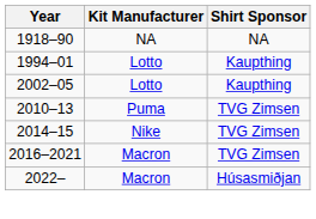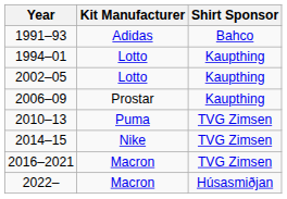 <table class="wikitable" style="text-align: center;">
 <tr>
 <th>Year</th>
 <th>Kit Manufacturer</th>
 <th>Shirt Sponsor</th>
 </tr>
 <tr>
-<td>1918–90</td>
-<td>NA</td>
-<td>NA</td>
+<td>1991–93</td>
+<td><a href='#'>Adidas</a></td>
+<td><a href='#'>Bahco</a></td>
 </tr>
 <tr>
 <td>1994–01</td>
 <td><a href='#'>Lotto</a></td>
 <td><a href='#'>Kaupthing</a></td>
 </tr>
 <tr>
 <td>2002–05</td>
 <td><a href='#'>Lotto</a></td>
+<td><a href='#'>Kaupthing</a></td>
+</tr>
+<tr>
+<td>2006–09</td>
+<td>Prostar</td>
 <td><a href='#'>Kaupthing</a></td>
 </tr>
 <tr>
 <td>2010–13</td>
 <td><a href='#'>Puma</a></td>
 <td><a href='#'>TVG Zimsen</a></td>
 </tr>
 <tr>
 <td>2014–15</td>
 <td><a href='#'>Nike</a></td>
 <td><a href='#'>TVG Zimsen</a></td>
 </tr>
 <tr>
 <td>2016–2021</td>
 <td><a href='#'>Macron</a></td>
 <td><a href='#'>TVG Zimsen</a></td>
 </tr>
 <tr>
 <td>2022–</td>
 <td><a href='#'>Macron</a></td>
 <td><a href='#'>Húsasmiðjan</a></td>
 </tr>
 </table>
